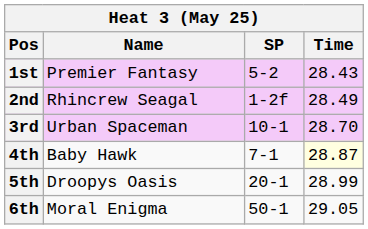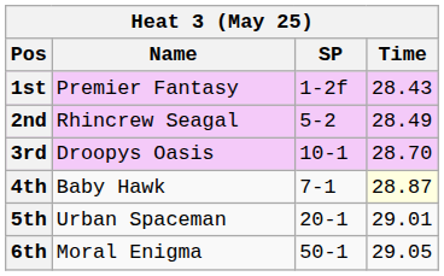 <table class="wikitable">
 <tr>
 <th colspan="6">Heat 3 (May 25)</th>
 </tr>
 <tr>
 <th width=20>Pos</th>
 <th width=150>Name</th>
 <th width=40>SP</th>
 <th width=40>Time</th>
 </tr>
 <tr style="background: #f4caf9;">
 <th>1st</th>
 <td>Premier Fantasy</td>
-<td>5-2</td>
+<td>1-2f</td>
 <td>28.43</td>
 </tr>
 <tr style="background: #f4caf9;">
 <th>2nd</th>
 <td>Rhincrew Seagal</td>
-<td>1-2f</td>
+<td>5-2</td>
 <td>28.49</td>
 </tr>
 <tr style="background: #f4caf9;">
 <th>3rd</th>
-<td>Urban Spaceman</td>
+<td>Droopys Oasis</td>
 <td>10-1</td>
 <td>28.70</td>
 </tr>
 <tr>
 <th>4th</th>
 <td>Baby Hawk</td>
 <td>7-1</td>
 <td style="background: lightyellow;">28.87</td>
 </tr>
 <tr>
 <th>5th</th>
-<td>Droopys Oasis</td>
+<td>Urban Spaceman</td>
 <td>20-1</td>
-<td>28.99</td>
+<td>29.01</td>
 </tr>
 <tr>
 <th>6th</th>
 <td>Moral Enigma</td>
 <td>50-1</td>
 <td>29.05</td>
 </tr>
 </table>
